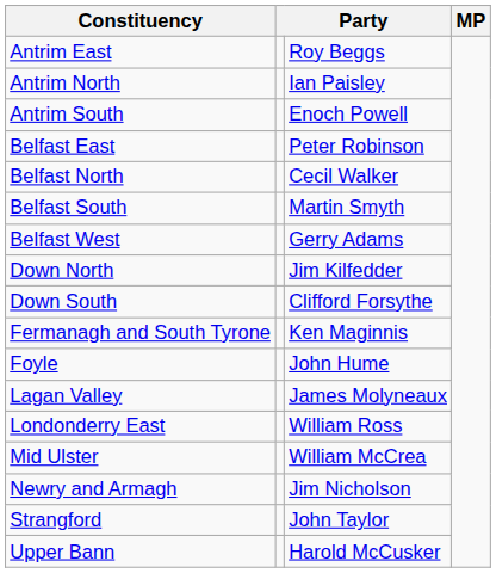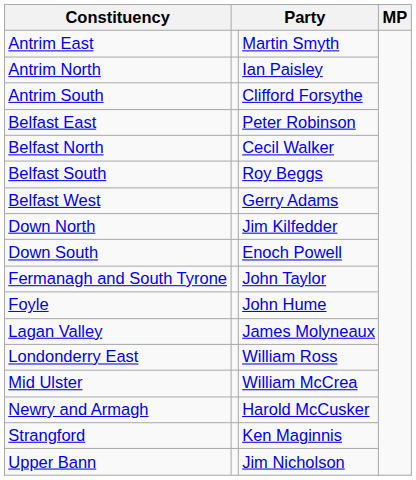 <table class=wikitable>
 <tr>
 <th>Constituency</th>
 <th colspan=2>Party</th>
 <th>MP</th>
 </tr>
 <tr>
 <td><a href='#'>Antrim East</a></td>
 <td></td>
-<td><a href='#'>Roy Beggs</a></td>
+<td><a href='#'>Martin Smyth</a></td>
 </tr>
 <tr>
 <td><a href='#'>Antrim North</a></td>
 <td></td>
 <td><a href='#'>Ian Paisley</a></td>
 </tr>
 <tr>
 <td><a href='#'>Antrim South</a></td>
 <td></td>
-<td><a href='#'>Enoch Powell</a></td>
+<td><a href='#'>Clifford Forsythe</a></td>
 </tr>
 <tr>
 <td><a href='#'>Belfast East</a></td>
 <td></td>
 <td><a href='#'>Peter Robinson</a></td>
 </tr>
 <tr>
 <td><a href='#'>Belfast North</a></td>
 <td></td>
 <td><a href='#'>Cecil Walker</a></td>
 </tr>
 <tr>
 <td><a href='#'>Belfast South</a></td>
 <td></td>
-<td><a href='#'>Martin Smyth</a></td>
+<td><a href='#'>Roy Beggs</a></td>
 </tr>
 <tr>
 <td><a href='#'>Belfast West</a></td>
 <td></td>
 <td><a href='#'>Gerry Adams</a></td>
 </tr>
 <tr>
 <td><a href='#'>Down North</a></td>
 <td></td>
 <td><a href='#'>Jim Kilfedder</a></td>
 </tr>
 <tr>
 <td><a href='#'>Down South</a></td>
 <td></td>
-<td><a href='#'>Clifford Forsythe</a></td>
+<td><a href='#'>Enoch Powell</a></td>
 </tr>
 <tr>
 <td><a href='#'>Fermanagh and South Tyrone</a></td>
 <td></td>
-<td><a href='#'>Ken Maginnis</a></td>
+<td><a href='#'>John Taylor</a></td>
 </tr>
 <tr>
 <td><a href='#'>Foyle</a></td>
 <td></td>
 <td><a href='#'>John Hume</a></td>
 </tr>
 <tr>
 <td><a href='#'>Lagan Valley</a></td>
 <td></td>
 <td><a href='#'>James Molyneaux</a></td>
 </tr>
 <tr>
 <td><a href='#'>Londonderry East</a></td>
 <td></td>
 <td><a href='#'>William Ross</a></td>
 </tr>
 <tr>
 <td><a href='#'>Mid Ulster</a></td>
 <td></td>
 <td><a href='#'>William McCrea</a></td>
 </tr>
 <tr>
 <td><a href='#'>Newry and Armagh</a></td>
 <td></td>
-<td><a href='#'>Jim Nicholson</a></td>
+<td><a href='#'>Harold McCusker</a></td>
 </tr>
 <tr>
 <td><a href='#'>Strangford</a></td>
 <td></td>
-<td><a href='#'>John Taylor</a></td>
+<td><a href='#'>Ken Maginnis</a></td>
 </tr>
 <tr>
 <td><a href='#'>Upper Bann</a></td>
 <td></td>
-<td><a href='#'>Harold McCusker</a></td>
+<td><a href='#'>Jim Nicholson</a></td>
 </tr>
 </table>
